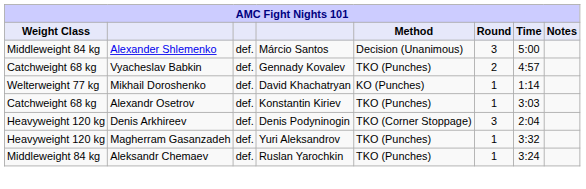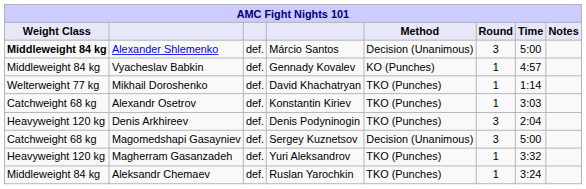 <table class="wikitable" style="font-size: 80%;">
 <tr>
 <th colspan="8" style="background-color: #ccf; color: #000080; text-align: center;"><strong>AMC Fight Nights 101</strong></th>
 </tr>
 <tr>
 <th colspan="1" style="background-color: #E6E8FA; color: #000000; text-align: center;">Weight Class</th>
 <th colspan="1" style="background-color: #E6E8FA; color: #000000; text-align: center;"></th>
 <th colspan="1" style="background-color: #E6E8FA; color: #000000; text-align: center;"></th>
 <th colspan="1" style="background-color: #E6E8FA; color: #000000; text-align: center;"></th>
 <th colspan="1" style="background-color: #E6E8FA; color: #000000; text-align: center;">Method</th>
 <th colspan="1" style="background-color: #E6E8FA; color: #000000; text-align: center;">Round</th>
 <th colspan="1" style="background-color: #E6E8FA; color: #000000; text-align: center;">Time</th>
 <th colspan="1" style="background-color: #E6E8FA; color: #000000; text-align: center;">Notes</th>
 </tr>
 <tr>
-<td>Middleweight 84 kg</td>
+<td><strong>Middleweight 84 kg</strong></td>
 <td> <a href='#'>Alexander Shlemenko</a></td>
 <td align=center>def.</td>
 <td> Márcio Santos</td>
 <td>Decision (Unanimous)</td>
 <td align=center>3</td>
 <td align=center>5:00</td>
 <td></td>
 </tr>
 <tr>
-<td>Catchweight 68 kg</td>
+<td>Middleweight 84 kg</td>
 <td> Vyacheslav Babkin</td>
 <td align=center>def.</td>
 <td> Gennady Kovalev</td>
-<td>TKO (Punches)</td>
-<td align=center>2</td>
+<td>KO (Punches)</td>
+<td align=center>1</td>
 <td align=center>4:57</td>
 <td></td>
 </tr>
 <tr>
 <td>Welterweight 77 kg</td>
 <td> Mikhail Doroshenko</td>
 <td align=center>def.</td>
 <td> David Khachatryan</td>
-<td>KO (Punches)</td>
+<td>TKO (Punches)</td>
 <td align=center>1</td>
 <td align=center>1:14</td>
 <td></td>
 </tr>
 <tr>
 <td>Catchweight 68 kg</td>
 <td> Alexandr Osetrov</td>
 <td align=center>def.</td>
 <td> Konstantin Kiriev</td>
 <td>TKO (Punches)</td>
 <td align=center>1</td>
 <td align=center>3:03</td>
 <td></td>
 </tr>
 <tr>
 <td>Heavyweight 120 kg</td>
 <td> Denis Arkhireev</td>
 <td align=center>def.</td>
 <td> Denis Podyninogin</td>
-<td>TKO (Corner Stoppage)</td>
+<td>TKO (Punches)</td>
 <td align=center>3</td>
 <td align=center>2:04</td>
+<td></td>
+</tr>
+<tr>
+<td>Catchweight 68 kg</td>
+<td> Magomedshapi Gasayniev</td>
+<td align=center>def.</td>
+<td> Sergey Kuznetsov</td>
+<td>Decision (Unanimous)</td>
+<td align=center>3</td>
+<td align=center>5:00</td>
 <td></td>
 </tr>
 <tr>
 <td>Heavyweight 120 kg</td>
 <td> Magherram Gasanzadeh</td>
 <td align=center>def.</td>
 <td> Yuri Aleksandrov</td>
 <td>TKO (Punches)</td>
 <td align=center>1</td>
 <td align=center>3:32</td>
 <td></td>
 </tr>
 <tr>
 <td>Middleweight 84 kg</td>
 <td> Aleksandr Chemaev</td>
 <td align=center>def.</td>
 <td> Ruslan Yarochkin</td>
 <td>TKO (Punches)</td>
 <td align=center>1</td>
 <td align=center>3:24</td>
 <td></td>
 </tr>
 </table>
